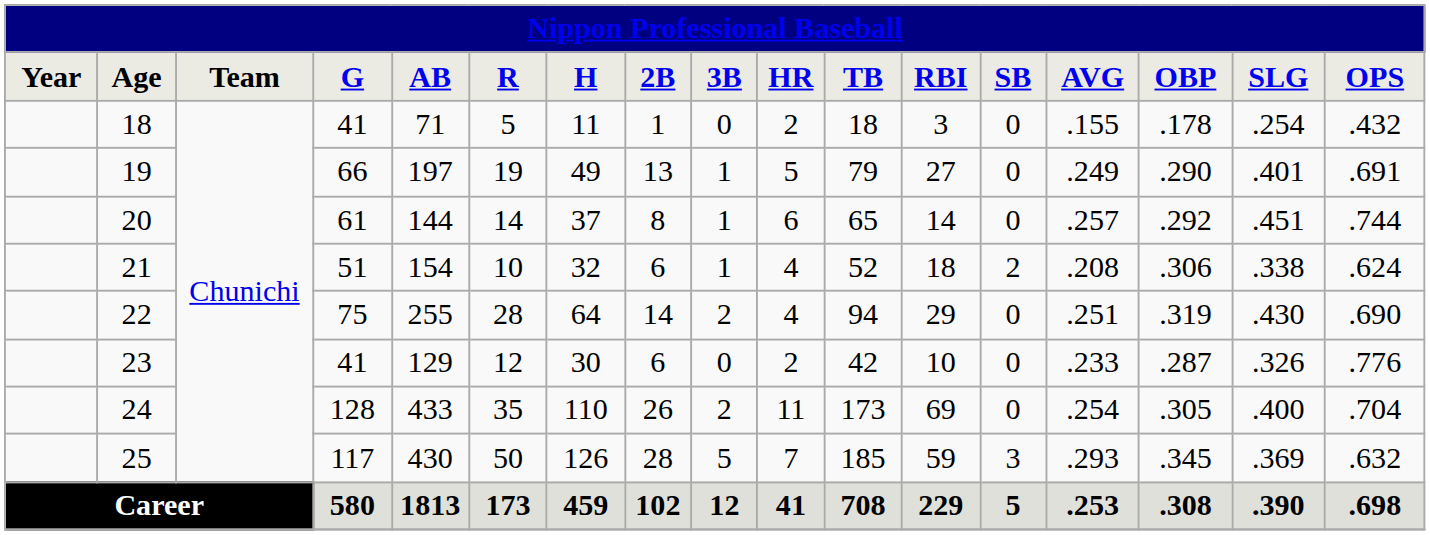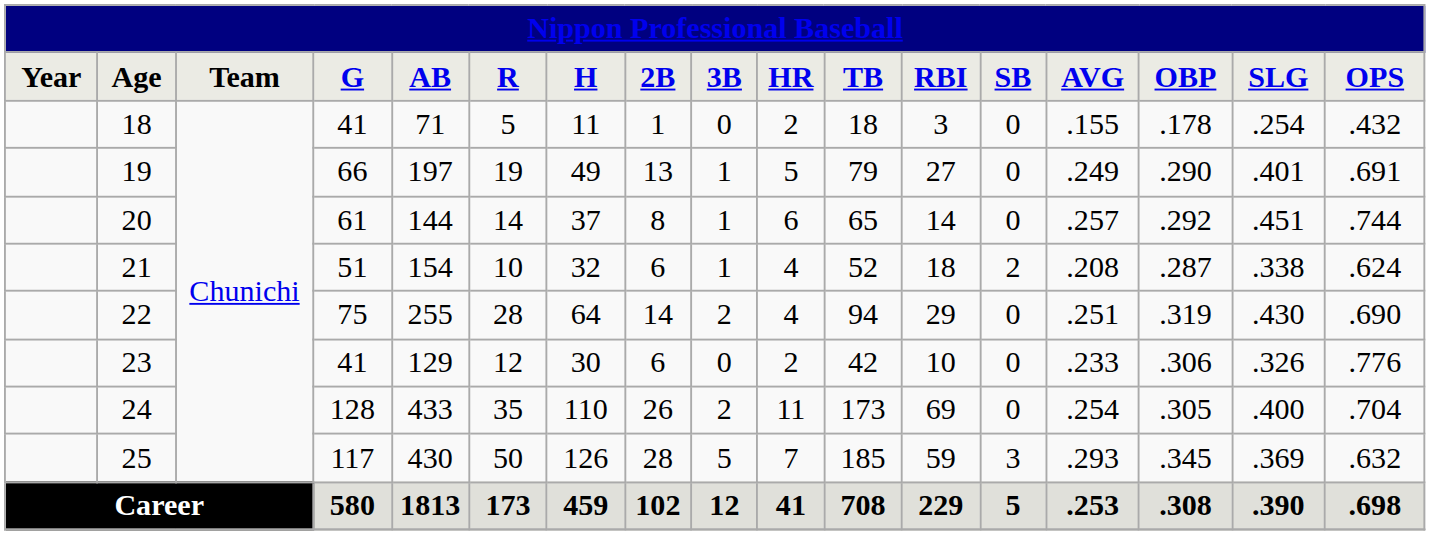 <table class="wikitable">
 <tr>
 <th colspan="17" style="background:#000080;"><a href='#'><span>Nippon Professional Baseball</span></a></th>
 </tr>
 <tr>
 <th style="background:#ebebe4;" width="42">Year</th>
 <th style="background:#ebebe4;" width="34">Age</th>
 <th style="background:#ebebe4;" width="66">Team</th>
 <th style="background:#ebebe4;" width="34"><a href='#'>G</a></th>
 <th style="background:#ebebe4;" width="34"><a href='#'>AB</a></th>
 <th style="background:#ebebe4;" width="34"><a href='#'>R</a></th>
 <th style="background:#ebebe4;" width="34"><a href='#'>H</a></th>
 <th style="background:#ebebe4;" width="28"><a href='#'>2B</a></th>
 <th style="background:#ebebe4;" width="28"><a href='#'>3B</a></th>
 <th style="background:#ebebe4;" width="28"><a href='#'>HR</a></th>
 <th style="background:#ebebe4;" width="34"><a href='#'>TB</a></th>
 <th style="background:#ebebe4;" width="34"><a href='#'>RBI</a></th>
 <th style="background:#ebebe4;" width="28"><a href='#'>SB</a></th>
 <th style="background:#ebebe4;" width="42"><a href='#'>AVG</a></th>
 <th style="background:#ebebe4;" width="42"><a href='#'>OBP</a></th>
 <th style="background:#ebebe4;" width="42"><a href='#'>SLG</a></th>
 <th style="background:#ebebe4;" width="46"><a href='#'>OPS</a></th>
 </tr>
 <tr align=center>
 <td></td>
 <td>18</td>
 <td rowspan=8><a href='#'>Chunichi</a></td>
 <td>41</td>
 <td>71</td>
 <td>5</td>
 <td>11</td>
 <td>1</td>
 <td>0</td>
 <td>2</td>
 <td>18</td>
 <td>3</td>
 <td>0</td>
 <td>.155</td>
 <td>.178</td>
 <td>.254</td>
 <td>.432</td>
 </tr>
 <tr align=center>
 <td></td>
 <td>19</td>
 <td>66</td>
 <td>197</td>
 <td>19</td>
 <td>49</td>
 <td>13</td>
 <td>1</td>
 <td>5</td>
 <td>79</td>
 <td>27</td>
 <td>0</td>
 <td>.249</td>
 <td>.290</td>
 <td>.401</td>
 <td>.691</td>
 </tr>
 <tr align=center>
 <td></td>
 <td>20</td>
 <td>61</td>
 <td>144</td>
 <td>14</td>
 <td>37</td>
 <td>8</td>
 <td>1</td>
 <td>6</td>
 <td>65</td>
 <td>14</td>
 <td>0</td>
 <td>.257</td>
 <td>.292</td>
 <td>.451</td>
 <td>.744</td>
 </tr>
 <tr align=center>
 <td></td>
 <td>21</td>
 <td>51</td>
 <td>154</td>
 <td>10</td>
 <td>32</td>
 <td>6</td>
 <td>1</td>
 <td>4</td>
 <td>52</td>
 <td>18</td>
 <td>2</td>
 <td>.208</td>
-<td>.306</td>
+<td>.287</td>
 <td>.338</td>
 <td>.624</td>
 </tr>
 <tr align=center>
 <td></td>
 <td>22</td>
 <td>75</td>
 <td>255</td>
 <td>28</td>
 <td>64</td>
 <td>14</td>
 <td>2</td>
 <td>4</td>
 <td>94</td>
 <td>29</td>
 <td>0</td>
 <td>.251</td>
 <td>.319</td>
 <td>.430</td>
 <td>.690</td>
 </tr>
 <tr align=center>
 <td></td>
 <td>23</td>
 <td>41</td>
 <td>129</td>
 <td>12</td>
 <td>30</td>
 <td>6</td>
 <td>0</td>
 <td>2</td>
 <td>42</td>
 <td>10</td>
 <td>0</td>
 <td>.233</td>
-<td>.287</td>
+<td>.306</td>
 <td>.326</td>
 <td>.776</td>
 </tr>
 <tr align=center>
 <td></td>
 <td>24</td>
 <td>128</td>
 <td>433</td>
 <td>35</td>
 <td>110</td>
 <td>26</td>
 <td>2</td>
 <td>11</td>
 <td>173</td>
 <td>69</td>
 <td>0</td>
 <td>.254</td>
 <td>.305</td>
 <td>.400</td>
 <td>.704</td>
 </tr>
 <tr align=center>
 <td></td>
 <td>25</td>
 <td>117</td>
 <td>430</td>
 <td>50</td>
 <td>126</td>
 <td>28</td>
 <td>5</td>
 <td>7</td>
 <td>185</td>
 <td>59</td>
 <td>3</td>
 <td>.293</td>
 <td>.345</td>
 <td>.369</td>
 <td>.632</td>
 </tr>
 <tr align=center style="background:#e0e0da;">
 <td colspan=3 style="background:#000000;color:white;"><strong>Career</strong></td>
 <td><strong>580</strong></td>
 <td><strong>1813</strong></td>
 <td><strong>173</strong></td>
 <td><strong>459</strong></td>
 <td><strong>102</strong></td>
 <td><strong>12</strong></td>
 <td><strong>41</strong></td>
 <td><strong>708</strong></td>
 <td><strong>229</strong></td>
 <td><strong>5</strong></td>
 <td><strong>.253</strong></td>
 <td><strong>.308</strong></td>
 <td><strong>.390</strong></td>
 <td><strong>.698</strong></td>
 </tr>
 <tr>
 </tr>
 </table>
